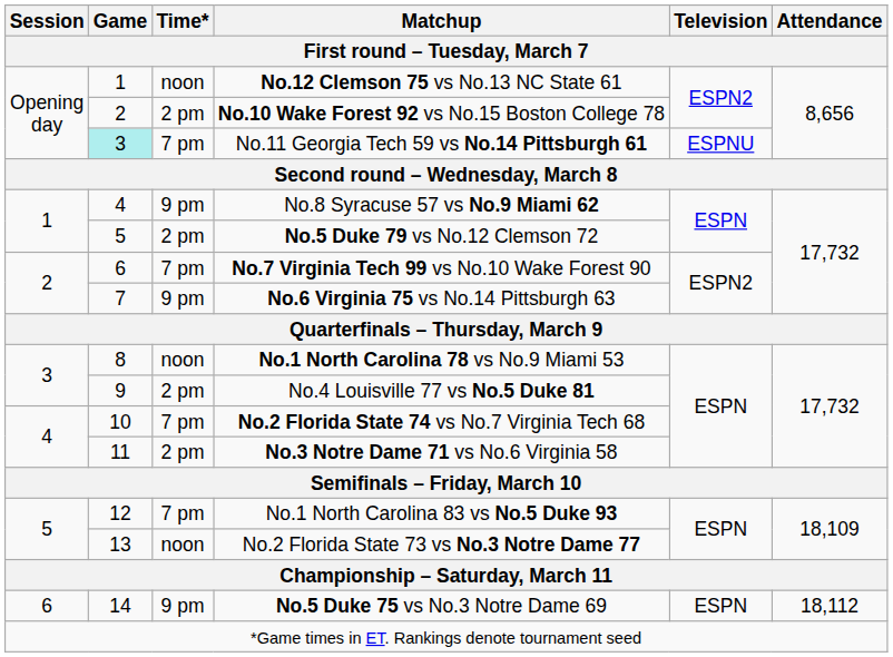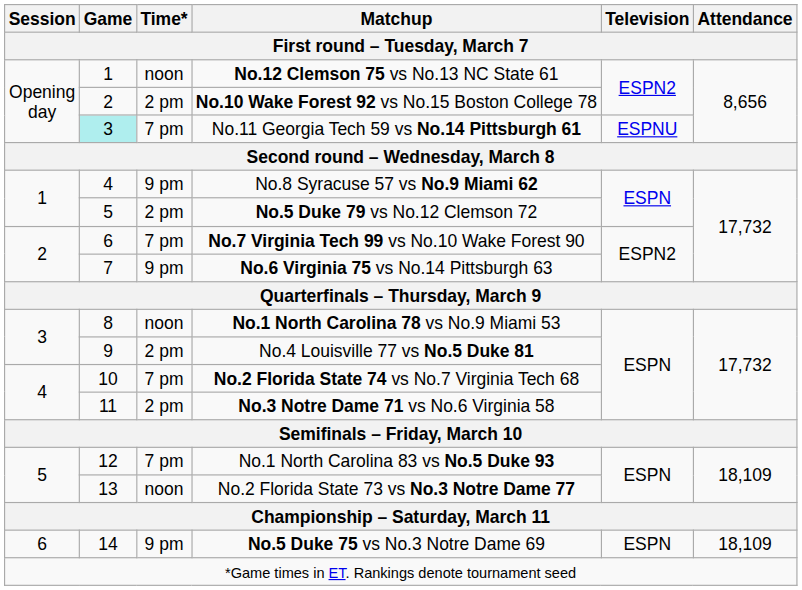 <table class="wikitable" style="font-size: 95%;text-align:center">
 <tr>
 <th>Session</th>
 <th>Game</th>
 <th>Time*</th>
 <th>Matchup</th>
 <th>Television</th>
 <th>Attendance</th>
 </tr>
 <tr>
 <th colspan=6>First round – Tuesday, March 7</th>
 </tr>
 <tr>
 <td rowspan=3>Opening<br>day</td>
 <td>1</td>
 <td>noon</td>
 <td><strong>No.12 Clemson 75</strong> vs No.13 NC State 61</td>
 <td rowspan=2><a href='#'>ESPN2</a></td>
 <td rowspan=3>8,656</td>
 </tr>
 <tr>
 <td>2</td>
 <td>2 pm</td>
 <td><strong>No.10 Wake Forest 92</strong> vs No.15 Boston College 78</td>
 </tr>
 <tr>
 <td style="background: paleturquoise;">3</td>
 <td>7 pm</td>
 <td>No.11 Georgia Tech 59 vs <strong>No.14 Pittsburgh 61</strong></td>
 <td><a href='#'>ESPNU</a></td>
 </tr>
 <tr>
 <th colspan=6>Second round – Wednesday, March 8</th>
 </tr>
 <tr>
 <td rowspan=2>1</td>
 <td>4</td>
 <td>9 pm</td>
 <td>No.8 Syracuse 57 vs <strong>No.9 Miami 62</strong></td>
 <td rowspan=2><a href='#'>ESPN</a></td>
 <td rowspan=4>17,732</td>
 </tr>
 <tr>
 <td>5</td>
 <td>2 pm</td>
 <td><strong>No.5 Duke 79</strong> vs No.12 Clemson 72</td>
 </tr>
 <tr>
 <td rowspan=2>2</td>
 <td>6</td>
 <td>7 pm</td>
 <td><strong>No.7 Virginia Tech 99</strong> vs No.10 Wake Forest 90</td>
 <td rowspan=2>ESPN2</td>
 </tr>
 <tr>
 <td>7</td>
 <td>9 pm</td>
 <td><strong>No.6 Virginia 75</strong> vs No.14 Pittsburgh 63</td>
 </tr>
 <tr>
 <th colspan=6>Quarterfinals – Thursday, March 9</th>
 </tr>
 <tr>
 <td rowspan=2>3</td>
 <td>8</td>
 <td>noon</td>
 <td><strong>No.1 North Carolina 78</strong> vs No.9 Miami 53</td>
 <td rowspan=4>ESPN</td>
 <td rowspan=4>17,732</td>
 </tr>
 <tr>
 <td>9</td>
 <td>2 pm</td>
 <td>No.4 Louisville 77 vs <strong>No.5 Duke 81</strong></td>
 </tr>
 <tr>
 <td rowspan=2>4</td>
 <td>10</td>
 <td>7 pm</td>
 <td><strong>No.2 Florida State 74</strong> vs No.7 Virginia Tech 68</td>
 </tr>
 <tr>
 <td>11</td>
 <td>2 pm</td>
 <td><strong>No.3 Notre Dame 71</strong> vs No.6 Virginia 58</td>
 </tr>
 <tr>
 <th colspan=6>Semifinals – Friday, March 10</th>
 </tr>
 <tr>
 <td rowspan=2>5</td>
 <td>12</td>
 <td>7 pm</td>
 <td>No.1 North Carolina 83 vs <strong>No.5 Duke 93</strong></td>
 <td rowspan=2>ESPN</td>
 <td rowspan=2>18,109</td>
 </tr>
 <tr>
 <td>13</td>
 <td>noon</td>
 <td>No.2 Florida State 73 vs <strong>No.3 Notre Dame 77</strong></td>
 </tr>
 <tr>
 <th colspan=6>Championship – Saturday, March 11</th>
 </tr>
 <tr>
 <td rowspan=1>6</td>
 <td>14</td>
 <td>9 pm</td>
 <td><strong>No.5 Duke 75</strong> vs No.3 Notre Dame 69</td>
 <td rowspan=1>ESPN</td>
-<td rowspan=1>18,112</td>
+<td rowspan=1>18,109</td>
 </tr>
 <tr>
 <td colspan=6><small>*Game times in <a href='#'>ET</a>. Rankings denote tournament seed</small></td>
 </tr>
 </table>
